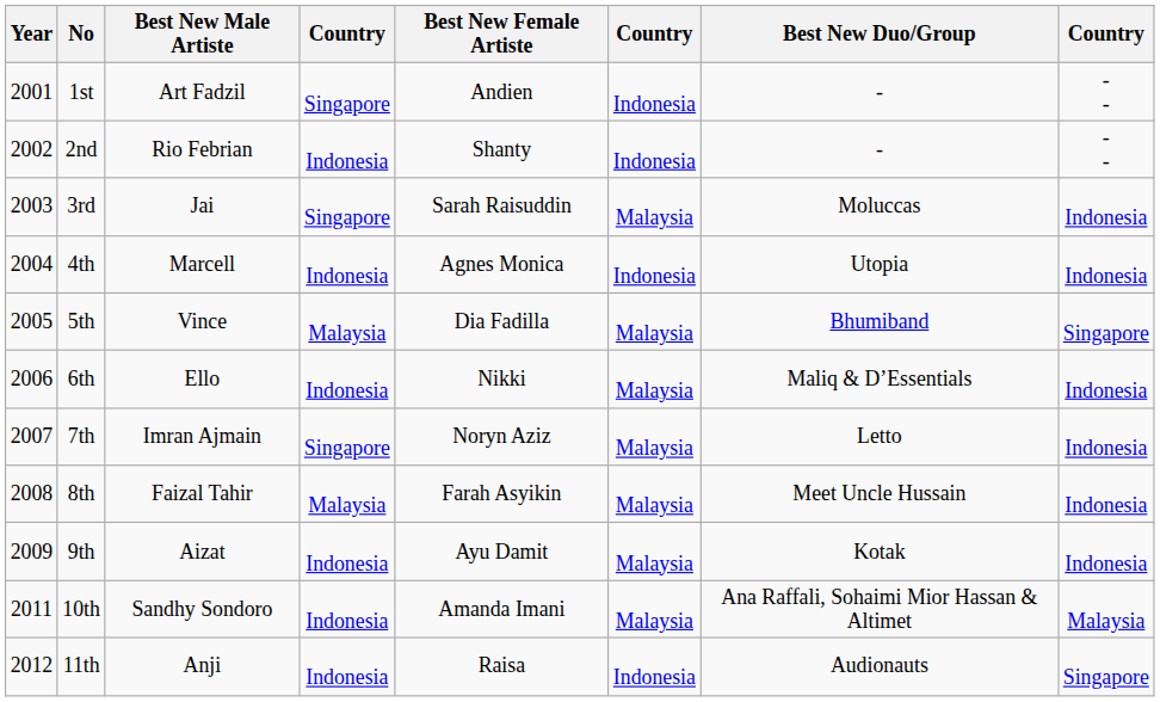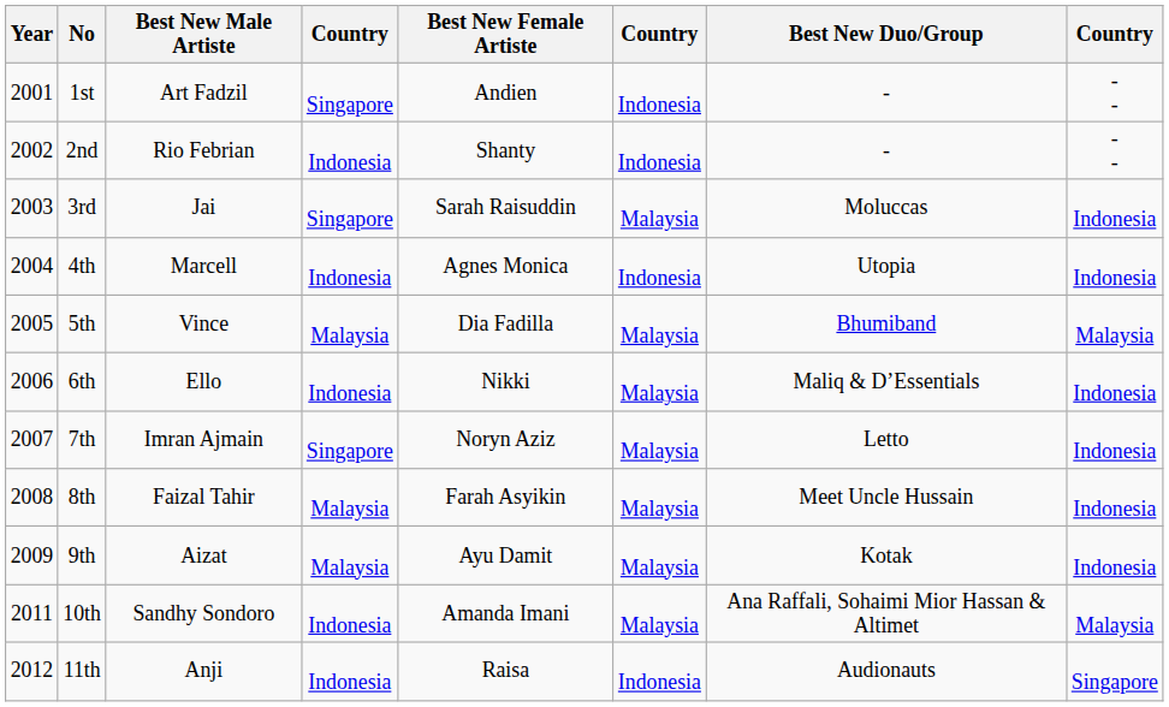 <table class="wikitable" style="text-align:center">
 <tr>
 <th>Year</th>
 <th>No</th>
 <th>Best New Male Artiste</th>
 <th>Country</th>
 <th>Best New Female Artiste</th>
 <th>Country</th>
 <th>Best New Duo/Group</th>
 <th>Country</th>
 </tr>
 <tr>
 <td>2001</td>
 <td>1st</td>
 <td>Art Fadzil</td>
 <td> <br> <a href='#'>Singapore</a></td>
 <td>Andien</td>
 <td> <br> <a href='#'>Indonesia</a></td>
 <td>-</td>
 <td>- <br> -</td>
 </tr>
 <tr>
 <td>2002</td>
 <td>2nd</td>
 <td>Rio Febrian</td>
 <td> <br> <a href='#'>Indonesia</a></td>
 <td>Shanty</td>
 <td> <br> <a href='#'>Indonesia</a></td>
 <td>-</td>
 <td>- <br> -</td>
 </tr>
 <tr>
 <td>2003</td>
 <td>3rd</td>
 <td>Jai</td>
 <td> <br> <a href='#'>Singapore</a></td>
 <td>Sarah Raisuddin</td>
 <td> <br> <a href='#'>Malaysia</a></td>
 <td>Moluccas</td>
 <td> <br> <a href='#'>Indonesia</a></td>
 </tr>
 <tr>
 <td>2004</td>
 <td>4th</td>
 <td>Marcell</td>
 <td> <br> <a href='#'>Indonesia</a></td>
 <td>Agnes Monica</td>
 <td> <br> <a href='#'>Indonesia</a></td>
 <td>Utopia</td>
 <td> <br> <a href='#'>Indonesia</a></td>
 </tr>
 <tr>
 <td>2005</td>
 <td>5th</td>
 <td>Vince</td>
 <td> <br> <a href='#'>Malaysia</a></td>
 <td>Dia Fadilla</td>
 <td> <br> <a href='#'>Malaysia</a></td>
 <td><a href='#'>Bhumiband</a></td>
-<td> <br> <a href='#'>Singapore</a></td>
+<td> <br> <a href='#'>Malaysia</a></td>
 </tr>
 <tr>
 <td>2006</td>
 <td>6th</td>
 <td>Ello</td>
 <td> <br> <a href='#'>Indonesia</a></td>
 <td>Nikki</td>
 <td> <br> <a href='#'>Malaysia</a></td>
 <td>Maliq & D’Essentials</td>
 <td> <br> <a href='#'>Indonesia</a></td>
 </tr>
 <tr>
 <td>2007</td>
 <td>7th</td>
 <td>Imran Ajmain</td>
 <td> <br> <a href='#'>Singapore</a></td>
 <td>Noryn Aziz</td>
 <td> <br> <a href='#'>Malaysia</a></td>
 <td>Letto</td>
 <td> <br> <a href='#'>Indonesia</a></td>
 </tr>
 <tr>
 <td>2008</td>
 <td>8th</td>
 <td>Faizal Tahir</td>
 <td> <br> <a href='#'>Malaysia</a></td>
 <td>Farah Asyikin</td>
 <td> <br> <a href='#'>Malaysia</a></td>
 <td>Meet Uncle Hussain</td>
 <td> <br> <a href='#'>Indonesia</a></td>
 </tr>
 <tr>
 <td>2009</td>
 <td>9th</td>
 <td>Aizat</td>
-<td> <br> <a href='#'>Indonesia</a></td>
+<td> <br> <a href='#'>Malaysia</a></td>
 <td>Ayu Damit</td>
 <td> <br> <a href='#'>Malaysia</a></td>
 <td>Kotak</td>
 <td> <br> <a href='#'>Indonesia</a></td>
 </tr>
 <tr>
 <td>2011</td>
 <td>10th</td>
 <td>Sandhy Sondoro</td>
 <td> <br> <a href='#'>Indonesia</a></td>
 <td>Amanda Imani</td>
 <td> <br> <a href='#'>Malaysia</a></td>
 <td>Ana Raffali, Sohaimi Mior Hassan & Altimet</td>
 <td> <br> <a href='#'>Malaysia</a></td>
 </tr>
 <tr>
 <td>2012</td>
 <td>11th</td>
 <td>Anji</td>
 <td> <br> <a href='#'>Indonesia</a></td>
 <td>Raisa</td>
 <td> <br> <a href='#'>Indonesia</a></td>
 <td>Audionauts</td>
 <td> <br> <a href='#'>Singapore</a></td>
 </tr>
 </table>
